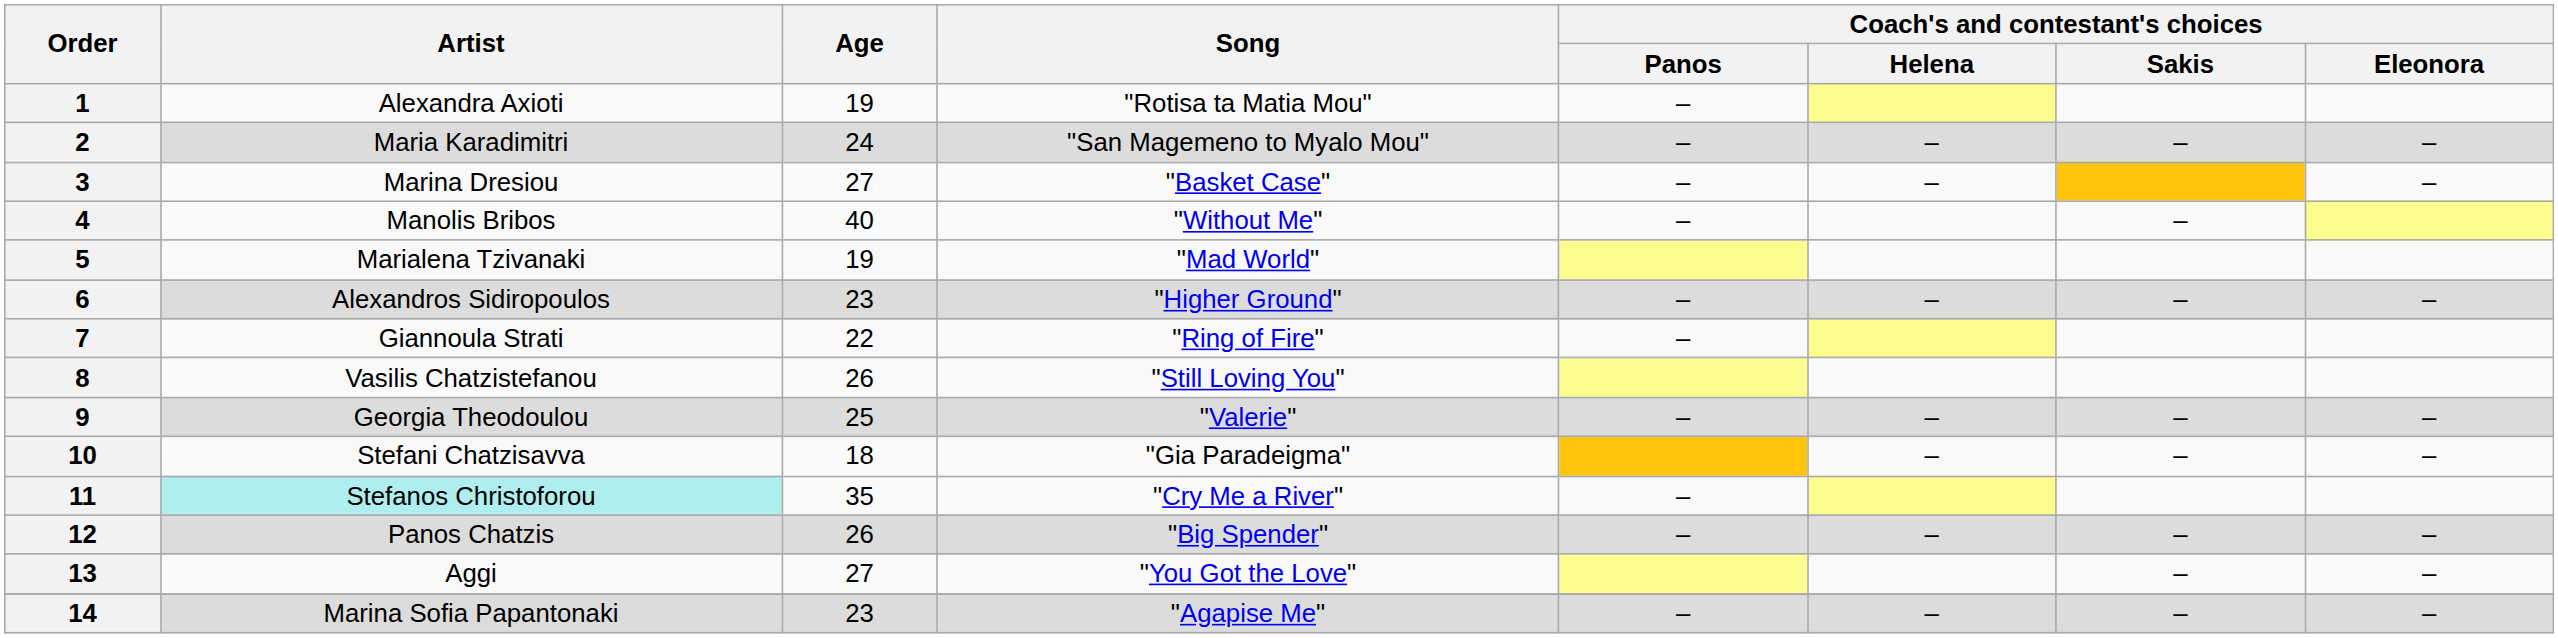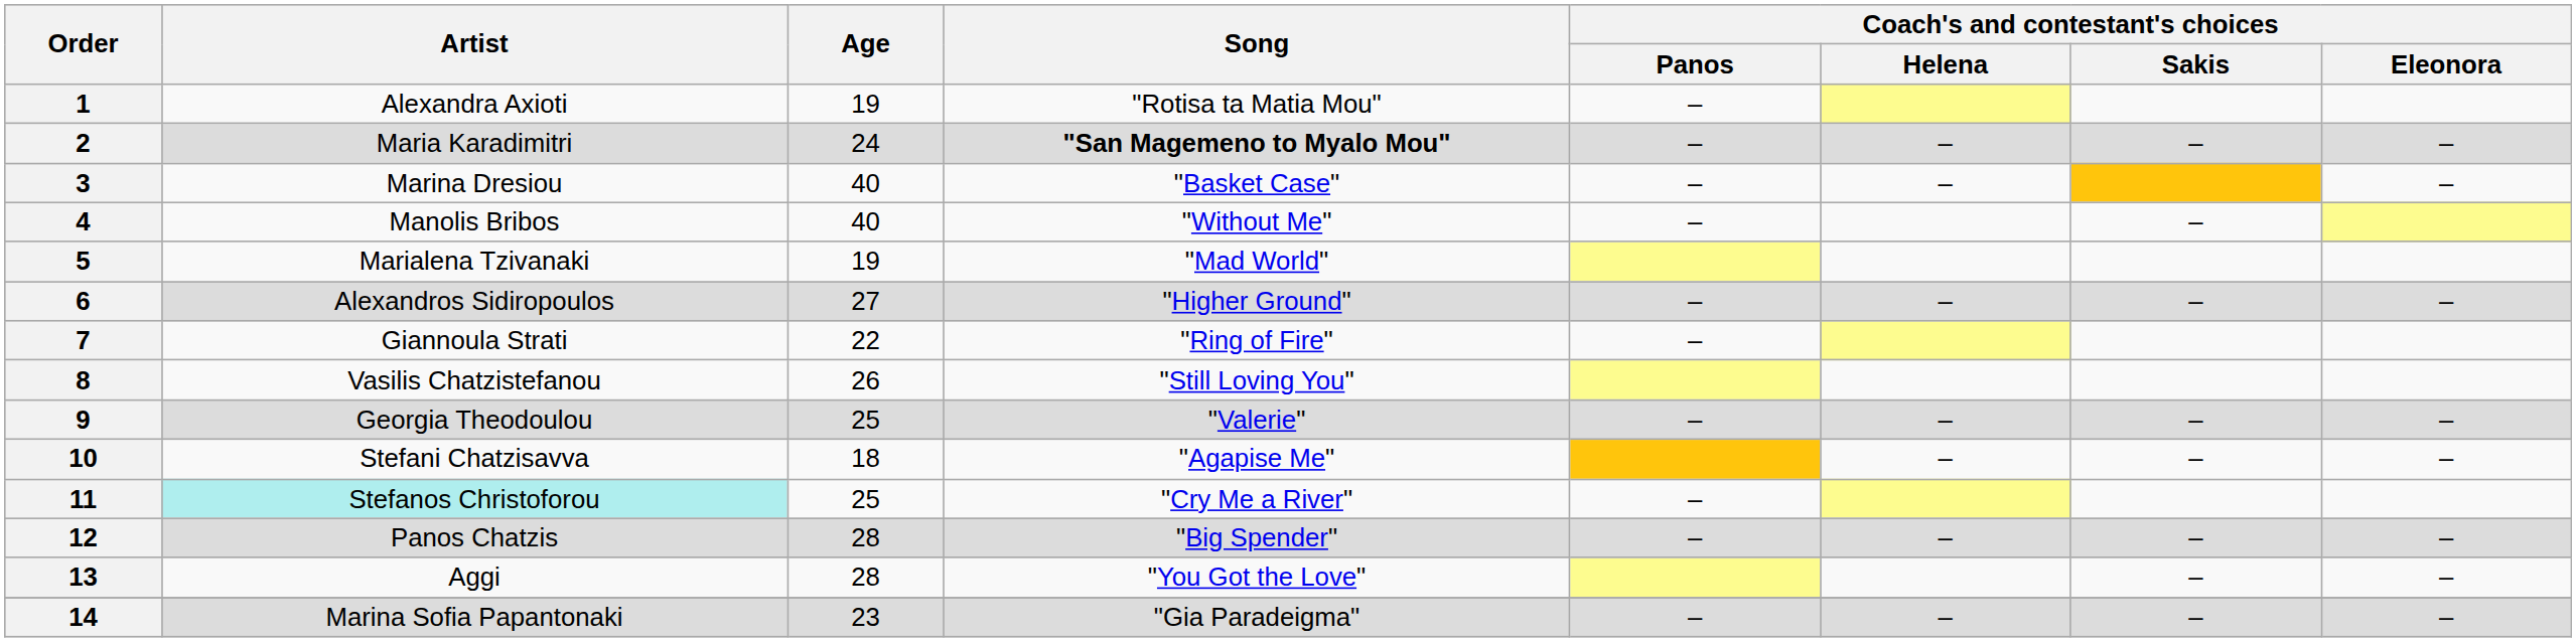 <table class="wikitable" style="text-align:center; line-height:17px; width:100%;">
 <tr>
 <th scope="col" rowspan="2" width="05%">Order</th>
 <th scope="col" rowspan="2" width="20%">Artist</th>
 <th scope="col" rowspan="2" width="05%">Age</th>
 <th scope="col" rowspan="2" width="20%">Song</th>
 <th scope="col" colspan="4" width="32%">Coach's and contestant's choices</th>
 </tr>
 <tr>
 <th width="08%">Panos</th>
 <th width="08%">Helena</th>
 <th width="08%">Sakis</th>
 <th width="08%">Eleonora</th>
 </tr>
 <tr>
 <th>1</th>
 <td>Alexandra Axioti</td>
 <td>19</td>
 <td>"Rotisa ta Matia Mou"</td>
 <td>–</td>
 <td style="background: #fdfc8f;"></td>
 <td></td>
 <td></td>
 </tr>
 <tr style="background: #DCDCDC;" |>
 <th>2</th>
 <td>Maria Karadimitri</td>
 <td>24</td>
-<td>"San Magemeno to Myalo Mou"</td>
+<td><strong>"San Magemeno to Myalo Mou"</strong></td>
 <td>–</td>
 <td>–</td>
 <td>–</td>
 <td>–</td>
 </tr>
 <tr>
 <th>3</th>
 <td>Marina Dresiou</td>
-<td>27</td>
+<td>40</td>
 <td>"<a href='#'>Basket Case</a>"</td>
 <td>–</td>
 <td>–</td>
 <td style="background: #FFC50C;"></td>
 <td>–</td>
 </tr>
 <tr>
 <th>4</th>
 <td>Manolis Bribos</td>
 <td>40</td>
 <td>"<a href='#'>Without Me</a>"</td>
 <td>–</td>
 <td></td>
 <td>–</td>
 <td style="background: #fdfc8f;"></td>
 </tr>
 <tr>
 <th>5</th>
 <td>Marialena Tzivanaki</td>
 <td>19</td>
 <td>"<a href='#'>Mad World</a>"</td>
 <td style="background: #fdfc8f;"></td>
 <td></td>
 <td></td>
 <td></td>
 </tr>
 <tr style="background: #DCDCDC;" |>
 <th>6</th>
 <td>Alexandros Sidiropoulos</td>
-<td>23</td>
+<td>27</td>
 <td>"<a href='#'>Higher Ground</a>"</td>
 <td>–</td>
 <td>–</td>
 <td>–</td>
 <td>–</td>
 </tr>
 <tr>
 <th>7</th>
 <td>Giannoula Strati</td>
 <td>22</td>
 <td>"<a href='#'>Ring of Fire</a>"</td>
 <td>–</td>
 <td style="background: #fdfc8f;"></td>
 <td></td>
 <td></td>
 </tr>
 <tr>
 <th>8</th>
 <td>Vasilis Chatzistefanou</td>
 <td>26</td>
 <td>"<a href='#'>Still Loving You</a>"</td>
 <td style="background: #fdfc8f;"></td>
 <td></td>
 <td></td>
 <td></td>
 </tr>
 <tr style="background: #DCDCDC;" |>
 <th>9</th>
 <td>Georgia Theodoulou</td>
 <td>25</td>
 <td>"<a href='#'>Valerie</a>"</td>
 <td>–</td>
 <td>–</td>
 <td>–</td>
 <td>–</td>
 </tr>
 <tr>
 <th>10</th>
 <td>Stefani Chatzisavva</td>
 <td>18</td>
-<td>"Gia Paradeigma"</td>
+<td>"<a href='#'>Agapise Me</a>"</td>
 <td style="background: #FFC50C;"></td>
 <td>–</td>
 <td>–</td>
 <td>–</td>
 </tr>
 <tr>
 <th>11</th>
 <td style="background: paleturquoise;">Stefanos Christoforou</td>
-<td>35</td>
+<td>25</td>
 <td>"<a href='#'>Cry Me a River</a>"</td>
 <td>–</td>
 <td style="background: #fdfc8f;"></td>
 <td></td>
 <td></td>
 </tr>
 <tr style="background: #DCDCDC;" |>
 <th>12</th>
 <td>Panos Chatzis</td>
-<td>26</td>
+<td>28</td>
 <td>"<a href='#'>Big Spender</a>"</td>
 <td>–</td>
 <td>–</td>
 <td>–</td>
 <td>–</td>
 </tr>
 <tr>
 <th>13</th>
 <td>Aggi</td>
-<td>27</td>
+<td>28</td>
 <td>"<a href='#'>You Got the Love</a>"</td>
 <td style="background: #fdfc8f;"></td>
 <td></td>
 <td>–</td>
 <td>–</td>
 </tr>
 <tr>
 </tr>
 <tr style="background: #DCDCDC;" |>
 <th>14</th>
 <td>Marina Sofia Papantonaki</td>
 <td>23</td>
-<td>"<a href='#'>Agapise Me</a>"</td>
+<td>"Gia Paradeigma"</td>
 <td>–</td>
 <td>–</td>
 <td>–</td>
 <td>–</td>
 </tr>
 </table>
